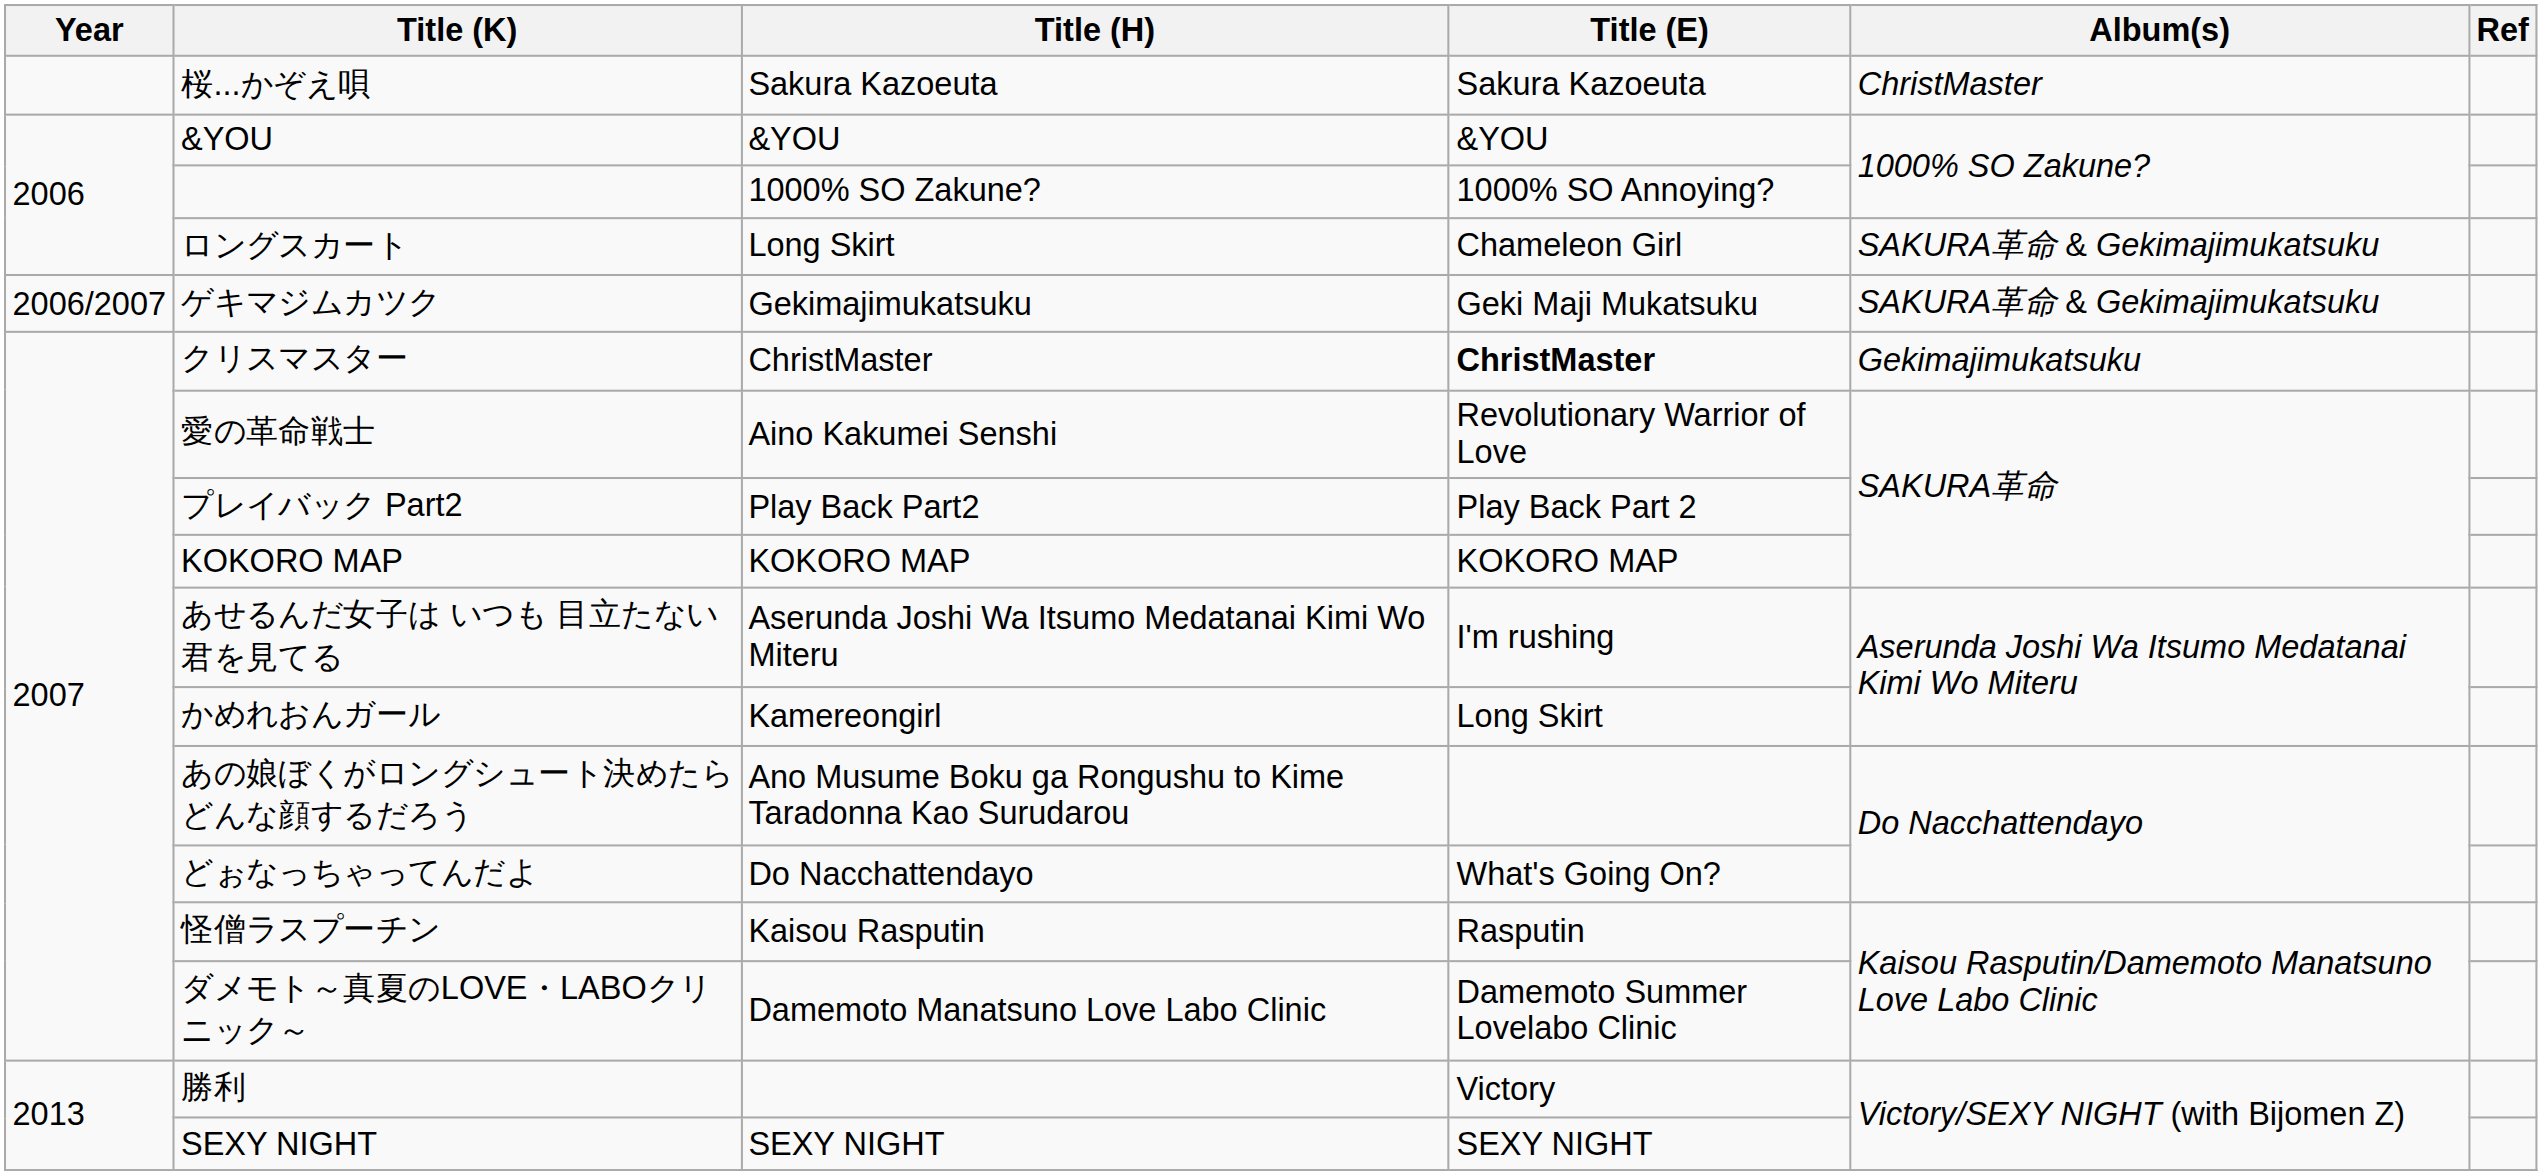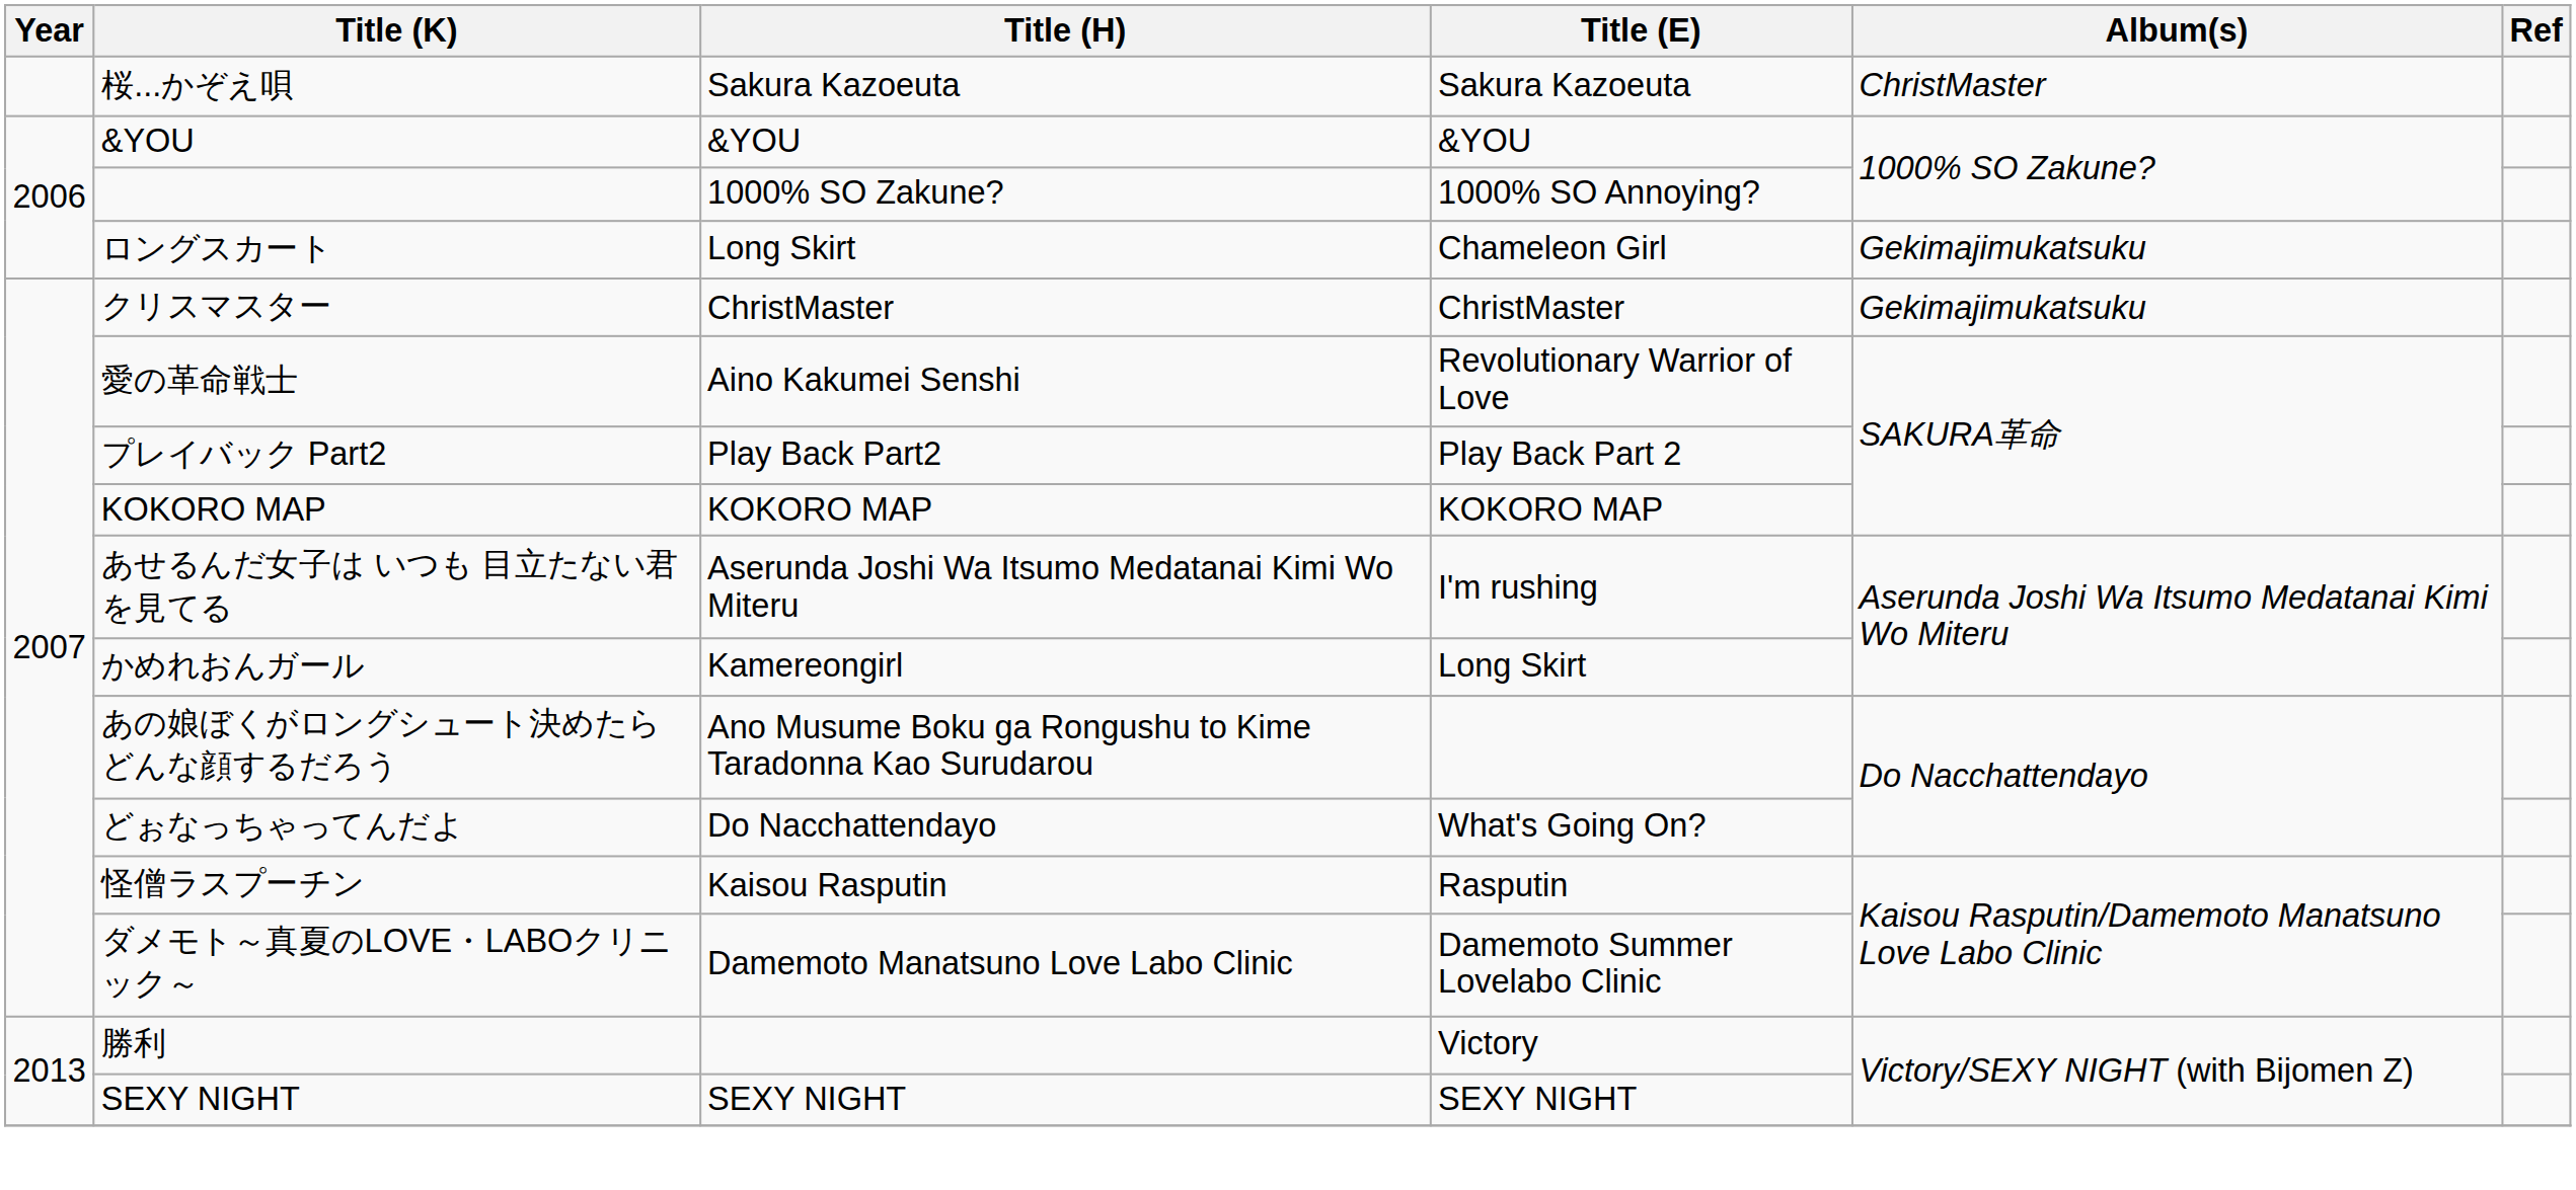 <table class="wikitable plainrowheaders">
 <tr>
 <th>Year</th>
 <th>Title (K)</th>
 <th>Title (H)</th>
 <th>Title (E)</th>
 <th>Album(s)</th>
 <th>Ref</th>
 </tr>
 <tr>
 <td></td>
 <td>桜...かぞえ唄</td>
 <td>Sakura Kazoeuta</td>
 <td>Sakura Kazoeuta</td>
 <td><em>ChristMaster</em></td>
 <td></td>
 </tr>
 <tr>
 <td rowspan="3">2006</td>
 <td>&YOU</td>
 <td>&YOU</td>
 <td>&YOU</td>
 <td rowspan="2"><em>1000% SO Zakune?</em></td>
 <td></td>
 </tr>
 <tr>
 <td></td>
 <td>1000% SO Zakune?</td>
 <td>1000% SO Annoying?</td>
 <td></td>
 </tr>
 <tr>
 <td>ロングスカート</td>
 <td>Long Skirt</td>
 <td>Chameleon Girl</td>
-<td><em>SAKURA革命</em> & <em>Gekimajimukatsuku</em></td>
-<td></td>
-</tr>
-<tr>
-<td>2006/2007</td>
-<td>ゲキマジムカツク</td>
-<td>Gekimajimukatsuku</td>
-<td>Geki Maji Mukatsuku</td>
-<td><em>SAKURA革命</em> & <em>Gekimajimukatsuku</em></td>
+<td><em>Gekimajimukatsuku</em></td>
 <td></td>
 </tr>
 <tr>
 <td rowspan="10">2007</td>
 <td>クリスマスター</td>
 <td>ChristMaster</td>
-<td><strong>ChristMaster</strong></td>
+<td>ChristMaster</td>
 <td><em>Gekimajimukatsuku</em></td>
 <td></td>
 </tr>
 <tr>
 <td>愛の革命戦士</td>
 <td>Aino Kakumei Senshi</td>
 <td>Revolutionary Warrior of Love</td>
 <td rowspan="3"><em>SAKURA革命</em></td>
 <td></td>
 </tr>
 <tr>
 <td>プレイバック Part2</td>
 <td>Play Back Part2</td>
 <td>Play Back Part 2</td>
 <td></td>
 </tr>
 <tr>
 <td>KOKORO MAP</td>
 <td>KOKORO MAP</td>
 <td>KOKORO MAP</td>
 <td></td>
 </tr>
 <tr>
 <td>あせるんだ女子は いつも 目立たない君を見てる</td>
 <td>Aserunda Joshi Wa Itsumo Medatanai Kimi Wo Miteru</td>
 <td>I'm rushing</td>
 <td rowspan="2"><em>Aserunda Joshi Wa Itsumo Medatanai Kimi Wo Miteru</em></td>
 <td></td>
 </tr>
 <tr>
 <td>かめれおんガール</td>
 <td>Kamereongirl</td>
 <td>Long Skirt</td>
 <td></td>
 </tr>
 <tr>
 <td>あの娘ぼくがロングシュート決めたらどんな顔するだろう</td>
 <td>Ano Musume Boku ga Rongushu to Kime Taradonna Kao Surudarou</td>
 <td></td>
 <td rowspan="2"><em>Do Nacchattendayo</em></td>
 <td></td>
 </tr>
 <tr>
 <td>どぉなっちゃってんだよ</td>
 <td>Do Nacchattendayo</td>
 <td>What's Going On?</td>
 <td></td>
 </tr>
 <tr>
 <td>怪僧ラスプーチン</td>
 <td>Kaisou Rasputin</td>
 <td>Rasputin</td>
 <td rowspan="2"><em>Kaisou Rasputin/Damemoto Manatsuno Love Labo Clinic</em></td>
 <td></td>
 </tr>
 <tr>
 <td>ダメモト～真夏のLOVE・LABOクリニック～</td>
 <td>Damemoto Manatsuno Love Labo Clinic</td>
 <td>Damemoto Summer Lovelabo Clinic</td>
 <td></td>
 </tr>
 <tr>
 <td rowspan="2">2013</td>
 <td>勝利</td>
 <td></td>
 <td>Victory</td>
 <td rowspan="2"><em>Victory/SEXY NIGHT</em> (with Bijomen Z)</td>
 <td></td>
 </tr>
 <tr>
 <td>SEXY NIGHT</td>
 <td>SEXY NIGHT</td>
 <td>SEXY NIGHT</td>
 <td></td>
 </tr>
 <tr>
 </tr>
 </table>
